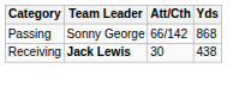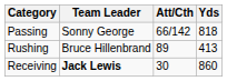 <table class="wikitable">
 <tr>
 <th>Category</th>
 <th>Team Leader</th>
 <th>Att/Cth</th>
 <th>Yds</th>
 </tr>
 <tr style="background: ##ddffdd;">
 <td>Passing</td>
 <td>Sonny George</td>
 <td>66/142</td>
-<td>868</td>
+<td>818</td>
+</tr>
+<tr style="background: ##ffdddd;">
+<td>Rushing</td>
+<td>Bruce Hillenbrand</td>
+<td>89</td>
+<td>413</td>
 </tr>
 <tr style="background: ##ddffdd;">
 <td>Receiving</td>
 <td><strong>Jack Lewis</strong></td>
 <td>30</td>
-<td>438</td>
+<td>860</td>
 </tr>
 </table>
